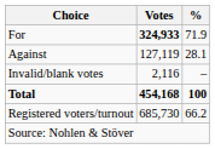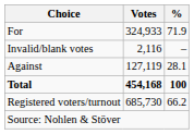 <table class=wikitable style=text-align:right>
 <tr>
 <th>Choice</th>
 <th>Votes</th>
 <th>%</th>
 </tr>
 <tr>
 <td align=left>For</td>
-<td><strong>324,933</strong></td>
+<td>324,933</td>
 <td>71.9</td>
+</tr>
+<tr>
+<td align=left>Invalid/blank votes</td>
+<td>2,116</td>
+<td>–</td>
 </tr>
 <tr>
 <td align=left>Against</td>
 <td>127,119</td>
 <td>28.1</td>
-</tr>
-<tr>
-<td align=left>Invalid/blank votes</td>
-<td>2,116</td>
-<td>–</td>
 </tr>
 <tr>
 <td align=left><strong>Total</strong></td>
 <td><strong>454,168</strong></td>
 <td><strong>100</strong></td>
 </tr>
 <tr>
 <td align=left>Registered voters/turnout</td>
 <td>685,730</td>
 <td>66.2</td>
 </tr>
 <tr>
 <td align=left colspan=3>Source: Nohlen & Stöver</td>
 </tr>
 </table>
